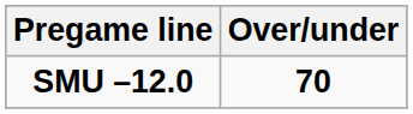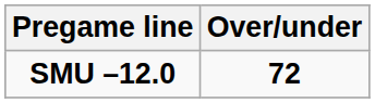 <table class="wikitable" style="margin-right: auto; margin-right: auto; border: none;">
 <tr align="center">
 <th style=>Pregame line</th>
 <th style=>Over/under</th>
 </tr>
 <tr align="center">
 <td><strong>SMU –12.0</strong></td>
-<td><strong>70</strong></td>
+<td><strong>72</strong></td>
 </tr>
 </table>
